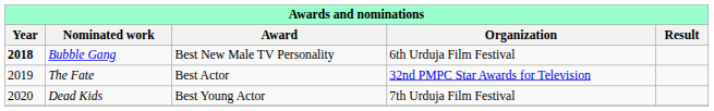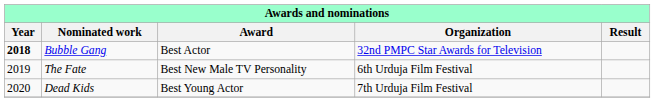 <table width="70%" class="wikitable sortable">
 <tr>
 <th colspan="5" - style="background:#99FFCC;" align="center">Awards and nominations</th>
 </tr>
 <tr>
 <th>Year</th>
 <th>Nominated work</th>
 <th>Award</th>
 <th>Organization</th>
 <th>Result</th>
 </tr>
 <tr>
 <td><strong>2018</strong></td>
 <td><em><a href='#'>Bubble Gang</a></em></td>
-<td>Best New Male TV Personality</td>
-<td>6th Urduja Film Festival</td>
+<td>Best Actor</td>
+<td><a href='#'>32nd PMPC Star Awards for Television</a></td>
 <td></td>
 </tr>
 <tr>
 <td>2019</td>
 <td><em>The Fate</em></td>
-<td>Best Actor</td>
-<td><a href='#'>32nd PMPC Star Awards for Television</a></td>
+<td>Best New Male TV Personality</td>
+<td>6th Urduja Film Festival</td>
 <td></td>
 </tr>
 <tr>
 <td>2020</td>
 <td><em>Dead Kids</em></td>
 <td>Best Young Actor</td>
 <td>7th Urduja Film Festival</td>
 <td></td>
 </tr>
 <tr>
 </tr>
 </table>
